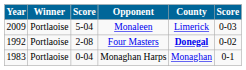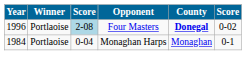 <table class="wikitable" style="text-align:center;">
 <tr>
 <th style="background:#069;color:white">Year</th>
 <th style="background:#069;color:white">Winner</th>
 <th style="background:#069;color:white">Score</th>
 <th style="background:#069;color:white">Opponent</th>
 <th style="background:#069;color:white">County</th>
 <th style="background:#069;color:white">Score</th>
 </tr>
 <tr>
-<td>2009</td>
+<td>1996</td>
 <td> Portlaoise</td>
-<td>5-04</td>
-<td><a href='#'>Monaleen</a></td>
-<td><a href='#'>Limerick</a></td>
-<td>0-03</td>
-</tr>
-<tr>
-<td>1992</td>
-<td> Portlaoise</td>
-<td>2-08</td>
+<td style="background: lightblue;">2-08</td>
 <td><a href='#'>Four Masters</a></td>
 <td><strong><a href='#'>Donegal</a></strong></td>
 <td>0-02</td>
 </tr>
 <tr>
-<td>1983</td>
+<td>1984</td>
 <td> Portlaoise</td>
 <td>0-04</td>
 <td>Monaghan Harps</td>
 <td><a href='#'>Monaghan</a></td>
 <td>0-1</td>
 </tr>
 </table>
